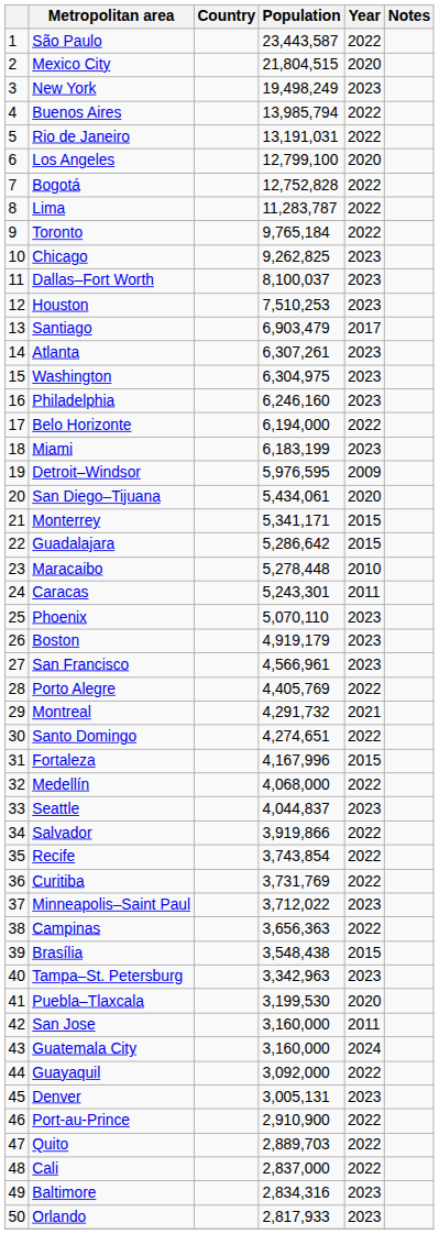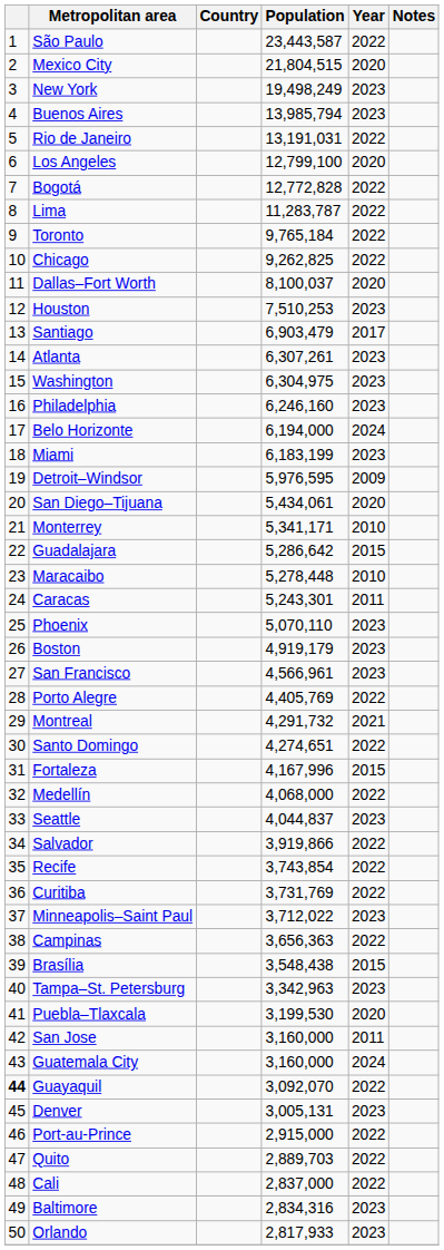 <table class="wikitable sortable" style="margin: 1em 1em 1em 0; background: #f9f9f9; border: 1px #aaa solid; border-collapse: collapse">
 <tr>
 <th></th>
 <th>Metropolitan area</th>
 <th>Country</th>
 <th data-sort-type="number">Population</th>
 <th>Year</th>
 <th>Notes</th>
 </tr>
 <tr style="vertical-align: top; text-align: left;">
 <td>1</td>
 <td><a href='#'>São Paulo</a></td>
 <td></td>
 <td>23,443,587</td>
 <td>2022</td>
 <td></td>
 </tr>
 <tr style="vertical-align: top; text-align: left;">
 <td>2</td>
 <td><a href='#'>Mexico City</a></td>
 <td></td>
 <td>21,804,515</td>
 <td>2020</td>
 <td></td>
 </tr>
 <tr style="vertical-align: top; text-align: left;">
 <td>3</td>
 <td><a href='#'>New York</a></td>
 <td></td>
 <td>19,498,249</td>
 <td>2023</td>
 <td></td>
 </tr>
 <tr style="vertical-align: top; text-align: left;">
 <td>4</td>
 <td><a href='#'>Buenos Aires</a></td>
 <td></td>
 <td>13,985,794</td>
-<td>2022</td>
+<td>2023</td>
 <td></td>
 </tr>
 <tr style="vertical-align: top; text-align: left;">
 <td>5</td>
 <td><a href='#'>Rio de Janeiro</a></td>
 <td></td>
 <td>13,191,031</td>
 <td>2022</td>
 <td></td>
 </tr>
 <tr style="vertical-align: top; text-align: left;">
 <td>6</td>
 <td><a href='#'>Los Angeles</a></td>
 <td></td>
 <td>12,799,100</td>
 <td>2020</td>
 <td></td>
 </tr>
 <tr style="vertical-align: top; text-align: left;">
 <td>7</td>
 <td><a href='#'>Bogotá</a></td>
 <td></td>
-<td>12,752,828</td>
+<td>12,772,828</td>
 <td>2022</td>
 <td></td>
 </tr>
 <tr style="vertical-align: top; text-align: left;">
 <td>8</td>
 <td><a href='#'>Lima</a></td>
 <td></td>
 <td>11,283,787</td>
 <td>2022</td>
 <td></td>
 </tr>
 <tr style="vertical-align: top; text-align: left;">
 <td>9</td>
 <td><a href='#'>Toronto</a></td>
 <td></td>
 <td>9,765,184</td>
 <td>2022</td>
 <td></td>
 </tr>
 <tr style="vertical-align: top; text-align: left;">
 <td>10</td>
 <td><a href='#'>Chicago</a></td>
 <td></td>
 <td>9,262,825</td>
-<td>2023</td>
+<td>2022</td>
 <td></td>
 </tr>
 <tr style="vertical-align: top; text-align: left;">
 <td>11</td>
 <td><a href='#'>Dallas–Fort Worth</a></td>
 <td></td>
 <td>8,100,037</td>
-<td>2023</td>
+<td>2020</td>
 <td></td>
 </tr>
 <tr style="vertical-align: top; text-align: left;">
 <td>12</td>
 <td><a href='#'>Houston</a></td>
 <td></td>
 <td>7,510,253</td>
 <td>2023</td>
 <td></td>
 </tr>
 <tr style="vertical-align: top; text-align: left;">
 <td>13</td>
 <td><a href='#'>Santiago</a></td>
 <td></td>
 <td>6,903,479</td>
 <td>2017</td>
 <td></td>
 </tr>
 <tr style="vertical-align: top; text-align: left;">
 <td>14</td>
 <td><a href='#'>Atlanta</a></td>
 <td></td>
 <td>6,307,261</td>
 <td>2023</td>
 <td></td>
 </tr>
 <tr style="vertical-align: top; text-align: left;">
 <td>15</td>
 <td><a href='#'>Washington</a></td>
 <td></td>
 <td>6,304,975</td>
 <td>2023</td>
 <td></td>
 </tr>
 <tr style="vertical-align: top; text-align: left;">
 <td>16</td>
 <td><a href='#'>Philadelphia</a></td>
 <td></td>
 <td>6,246,160</td>
 <td>2023</td>
 <td></td>
 </tr>
 <tr style="vertical-align: top; text-align: left;">
 <td>17</td>
 <td><a href='#'>Belo Horizonte</a></td>
 <td></td>
 <td>6,194,000</td>
-<td>2022</td>
+<td>2024</td>
 <td></td>
 </tr>
 <tr style="vertical-align: top; text-align: left;">
 <td>18</td>
 <td><a href='#'>Miami</a></td>
 <td></td>
 <td>6,183,199</td>
 <td>2023</td>
 <td></td>
 </tr>
 <tr style="vertical-align: top; text-align: left;">
 <td>19</td>
 <td><a href='#'>Detroit–Windsor</a></td>
 <td></td>
 <td>5,976,595</td>
 <td>2009</td>
 <td></td>
 </tr>
 <tr style="vertical-align: top; text-align: left;">
 <td>20</td>
 <td><a href='#'>San Diego–Tijuana</a></td>
 <td></td>
 <td>5,434,061</td>
 <td>2020</td>
 <td></td>
 </tr>
 <tr style="vertical-align: top; text-align: left;">
 <td>21</td>
 <td><a href='#'>Monterrey</a></td>
 <td></td>
 <td>5,341,171</td>
-<td>2015</td>
+<td>2010</td>
 <td></td>
 </tr>
 <tr style="vertical-align: top; text-align: left;">
 <td>22</td>
 <td><a href='#'>Guadalajara</a></td>
 <td></td>
 <td>5,286,642</td>
 <td>2015</td>
 <td></td>
 </tr>
 <tr style="vertical-align: top; text-align: left;">
 <td>23</td>
 <td><a href='#'>Maracaibo</a></td>
 <td></td>
 <td>5,278,448</td>
 <td>2010</td>
 <td></td>
 </tr>
 <tr style="vertical-align: top; text-align: left;">
 <td>24</td>
 <td><a href='#'>Caracas</a></td>
 <td></td>
 <td>5,243,301</td>
 <td>2011</td>
 <td></td>
 </tr>
 <tr style="vertical-align: top; text-align: left;">
 <td>25</td>
 <td><a href='#'>Phoenix</a></td>
 <td></td>
 <td>5,070,110</td>
 <td>2023</td>
 <td></td>
 </tr>
 <tr style="vertical-align: top; text-align: left;">
 <td>26</td>
 <td><a href='#'>Boston</a></td>
 <td></td>
 <td>4,919,179</td>
 <td>2023</td>
 <td></td>
 </tr>
 <tr style="vertical-align: top; text-align: left;">
 <td>27</td>
 <td><a href='#'>San Francisco</a></td>
 <td></td>
 <td>4,566,961</td>
 <td>2023</td>
 <td></td>
 </tr>
 <tr style="vertical-align: top; text-align: left;">
 <td>28</td>
 <td><a href='#'>Porto Alegre</a></td>
 <td></td>
 <td>4,405,769</td>
 <td>2022</td>
 <td></td>
 </tr>
 <tr style="vertical-align: top; text-align: left;">
 <td>29</td>
 <td><a href='#'>Montreal</a></td>
 <td></td>
 <td>4,291,732</td>
 <td>2021</td>
 <td></td>
 </tr>
 <tr style="vertical-align: top; text-align: left;">
 <td>30</td>
 <td><a href='#'>Santo Domingo</a></td>
 <td></td>
 <td>4,274,651</td>
 <td>2022</td>
 <td></td>
 </tr>
 <tr style="vertical-align: top; text-align: left;">
 <td>31</td>
 <td><a href='#'>Fortaleza</a></td>
 <td></td>
 <td>4,167,996</td>
 <td>2015</td>
 <td></td>
 </tr>
 <tr style="vertical-align: top; text-align: left;">
 <td>32</td>
 <td><a href='#'>Medellín</a></td>
 <td></td>
 <td>4,068,000</td>
 <td>2022</td>
 <td></td>
 </tr>
 <tr style="vertical-align: top; text-align: left;">
 <td>33</td>
 <td><a href='#'>Seattle</a></td>
 <td></td>
 <td>4,044,837</td>
 <td>2023</td>
 <td></td>
 </tr>
 <tr style="vertical-align: top; text-align: left;">
 <td>34</td>
 <td><a href='#'>Salvador</a></td>
 <td></td>
 <td>3,919,866</td>
 <td>2022</td>
 <td></td>
 </tr>
 <tr style="vertical-align: top; text-align: left;">
 <td>35</td>
 <td><a href='#'>Recife</a></td>
 <td></td>
 <td>3,743,854</td>
 <td>2022</td>
 <td></td>
 </tr>
 <tr style="vertical-align: top; text-align: left;">
 <td>36</td>
 <td><a href='#'>Curitiba</a></td>
 <td></td>
 <td>3,731,769</td>
 <td>2022</td>
 <td></td>
 </tr>
 <tr style="vertical-align: top; text-align: left;">
 <td>37</td>
 <td><a href='#'>Minneapolis–Saint Paul</a></td>
 <td></td>
 <td>3,712,022</td>
 <td>2023</td>
 <td></td>
 </tr>
 <tr style="vertical-align: top; text-align: left;">
 <td>38</td>
 <td><a href='#'>Campinas</a></td>
 <td></td>
 <td>3,656,363</td>
 <td>2022</td>
 <td></td>
 </tr>
 <tr style="vertical-align: top; text-align: left;">
 <td>39</td>
 <td><a href='#'>Brasília</a></td>
 <td></td>
 <td>3,548,438</td>
 <td>2015</td>
 <td></td>
 </tr>
 <tr style="vertical-align: top; text-align: left;">
 <td>40</td>
 <td><a href='#'>Tampa–St. Petersburg</a></td>
 <td></td>
 <td>3,342,963</td>
 <td>2023</td>
 <td></td>
 </tr>
 <tr style="vertical-align: top; text-align: left;">
 <td>41</td>
 <td><a href='#'>Puebla–Tlaxcala</a></td>
 <td></td>
 <td>3,199,530</td>
 <td>2020</td>
 <td></td>
 </tr>
 <tr style="vertical-align: top; text-align: left;">
 <td>42</td>
 <td><a href='#'>San Jose</a></td>
 <td></td>
 <td>3,160,000</td>
 <td>2011</td>
 <td></td>
 </tr>
 <tr style="vertical-align: top; text-align: left;">
 <td>43</td>
 <td><a href='#'>Guatemala City</a></td>
 <td></td>
 <td>3,160,000</td>
 <td>2024</td>
 <td></td>
 </tr>
 <tr style="vertical-align: top; text-align: left;">
-<td>44</td>
+<td><strong>44</strong></td>
 <td><a href='#'>Guayaquil</a></td>
 <td></td>
-<td>3,092,000</td>
+<td>3,092,070</td>
 <td>2022</td>
 <td></td>
 </tr>
 <tr style="vertical-align: top; text-align: left;">
 <td>45</td>
 <td><a href='#'>Denver</a></td>
 <td></td>
 <td>3,005,131</td>
 <td>2023</td>
 <td></td>
 </tr>
 <tr style="vertical-align: top; text-align: left;">
 <td>46</td>
 <td><a href='#'>Port-au-Prince</a></td>
 <td></td>
-<td>2,910,900</td>
+<td>2,915,000</td>
 <td>2022</td>
 <td></td>
 </tr>
 <tr style="vertical-align: top; text-align: left;">
 <td>47</td>
 <td><a href='#'>Quito</a></td>
 <td></td>
 <td>2,889,703</td>
 <td>2022</td>
 <td></td>
 </tr>
 <tr style="vertical-align: top; text-align: left;">
 <td>48</td>
 <td><a href='#'>Cali</a></td>
 <td></td>
 <td>2,837,000</td>
 <td>2022</td>
 <td></td>
 </tr>
 <tr style="vertical-align: top; text-align: left;">
 <td>49</td>
 <td><a href='#'>Baltimore</a></td>
 <td></td>
 <td>2,834,316</td>
 <td>2023</td>
 <td></td>
 </tr>
 <tr>
 <td>50</td>
 <td><a href='#'>Orlando</a></td>
 <td></td>
 <td>2,817,933</td>
 <td>2023</td>
 <td></td>
 </tr>
 <tr style="vertical-align: top; text-align: left;">
 </tr>
 </table>
